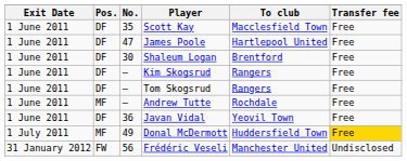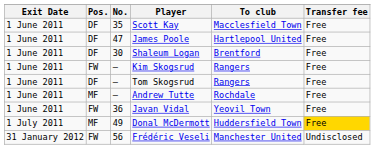 <table class="wikitable">
 <tr>
 </tr>
 <tr>
 <th>Exit Date</th>
 <th>Pos.</th>
 <th>No.</th>
 <th>Player</th>
 <th>To club</th>
 <th>Transfer fee</th>
 </tr>
 <tr>
 <td>1 June 2011</td>
 <td>DF</td>
 <td>35</td>
 <td> <a href='#'>Scott Kay</a></td>
 <td> <a href='#'>Macclesfield Town</a></td>
 <td>Free</td>
 </tr>
 <tr>
 <td>1 June 2011</td>
 <td>DF</td>
 <td>47</td>
 <td> <a href='#'>James Poole</a></td>
 <td> <a href='#'>Hartlepool United</a></td>
 <td>Free</td>
 </tr>
 <tr>
 <td>1 June 2011</td>
 <td>DF</td>
 <td>30</td>
 <td> <a href='#'>Shaleum Logan</a></td>
 <td> <a href='#'>Brentford</a></td>
 <td>Free</td>
 </tr>
 <tr>
 <td>1 June 2011</td>
-<td>DF</td>
+<td>FW</td>
 <td>–</td>
 <td> <a href='#'>Kim Skogsrud</a></td>
 <td> <a href='#'>Rangers</a></td>
 <td>Free</td>
 </tr>
 <tr>
 <td>1 June 2011</td>
 <td>DF</td>
 <td>–</td>
 <td> Tom Skogsrud</td>
 <td> <a href='#'>Rangers</a></td>
 <td>Free</td>
 </tr>
 <tr>
 <td>1 June 2011</td>
 <td>MF</td>
 <td>–</td>
 <td> <a href='#'>Andrew Tutte</a></td>
 <td> <a href='#'>Rochdale</a></td>
 <td>Free</td>
 </tr>
 <tr>
 <td>1 June 2011</td>
-<td>DF</td>
+<td>FW</td>
 <td>36</td>
 <td> <a href='#'>Javan Vidal</a></td>
 <td> <a href='#'>Yeovil Town</a></td>
 <td>Free</td>
 </tr>
 <tr>
 <td>1 July 2011</td>
 <td>MF</td>
 <td>49</td>
 <td> <a href='#'>Donal McDermott</a></td>
 <td> <a href='#'>Huddersfield Town</a></td>
 <td style="background: gold;">Free</td>
 </tr>
 <tr>
 <td>31 January 2012</td>
 <td>FW</td>
 <td>56</td>
 <td> <a href='#'>Frédéric Veseli</a></td>
 <td> <a href='#'>Manchester United</a></td>
 <td>Undisclosed</td>
 </tr>
 </table>
